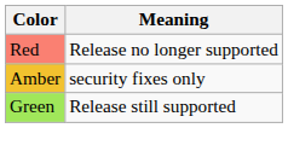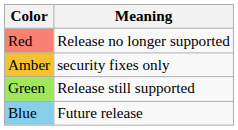 <table class="wikitable">
 <tr>
 <th>Color</th>
 <th>Meaning</th>
 </tr>
 <tr>
 <td style="background:salmon;">Red</td>
 <td>Release no longer supported</td>
 </tr>
 <tr>
 <td style="background:#f2c22f;">Amber</td>
 <td>security fixes only</td>
 </tr>
 <tr>
 <td style="background:#a0e75a;">Green</td>
 <td>Release still supported</td>
 </tr>
+<tr>
+<td style="background:skyBlue;">Blue</td>
+<td>Future release</td>
+</tr>
 </table>
